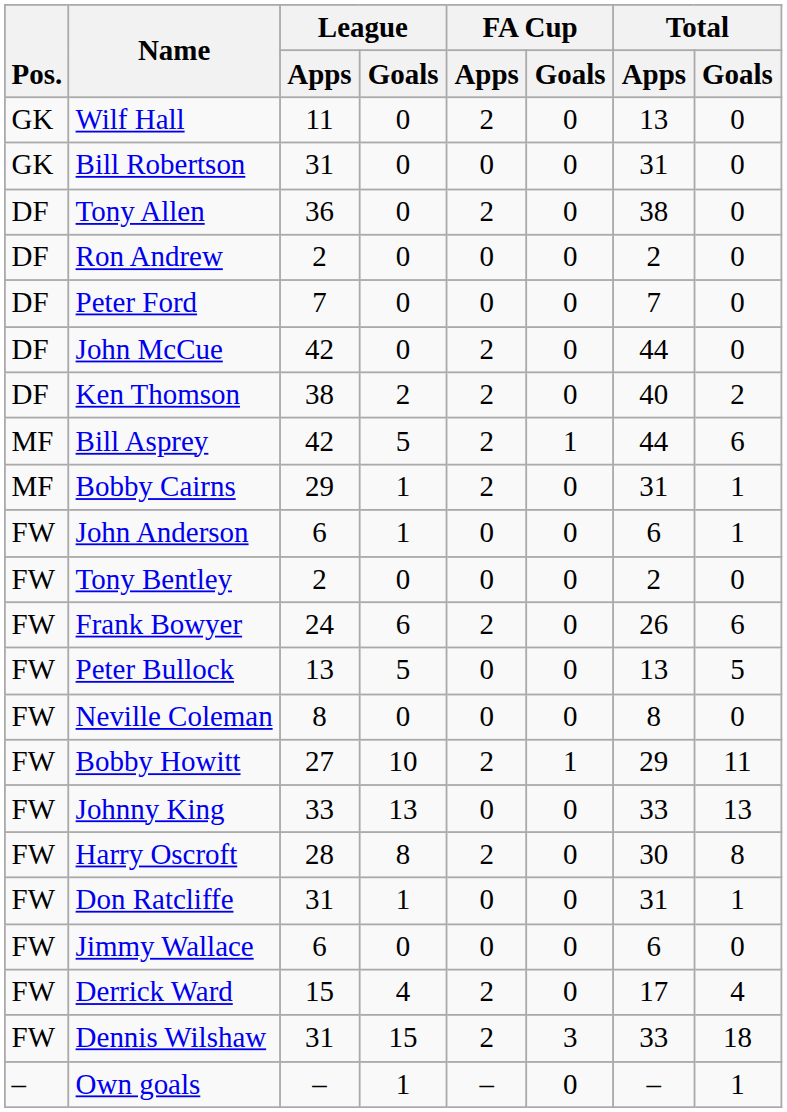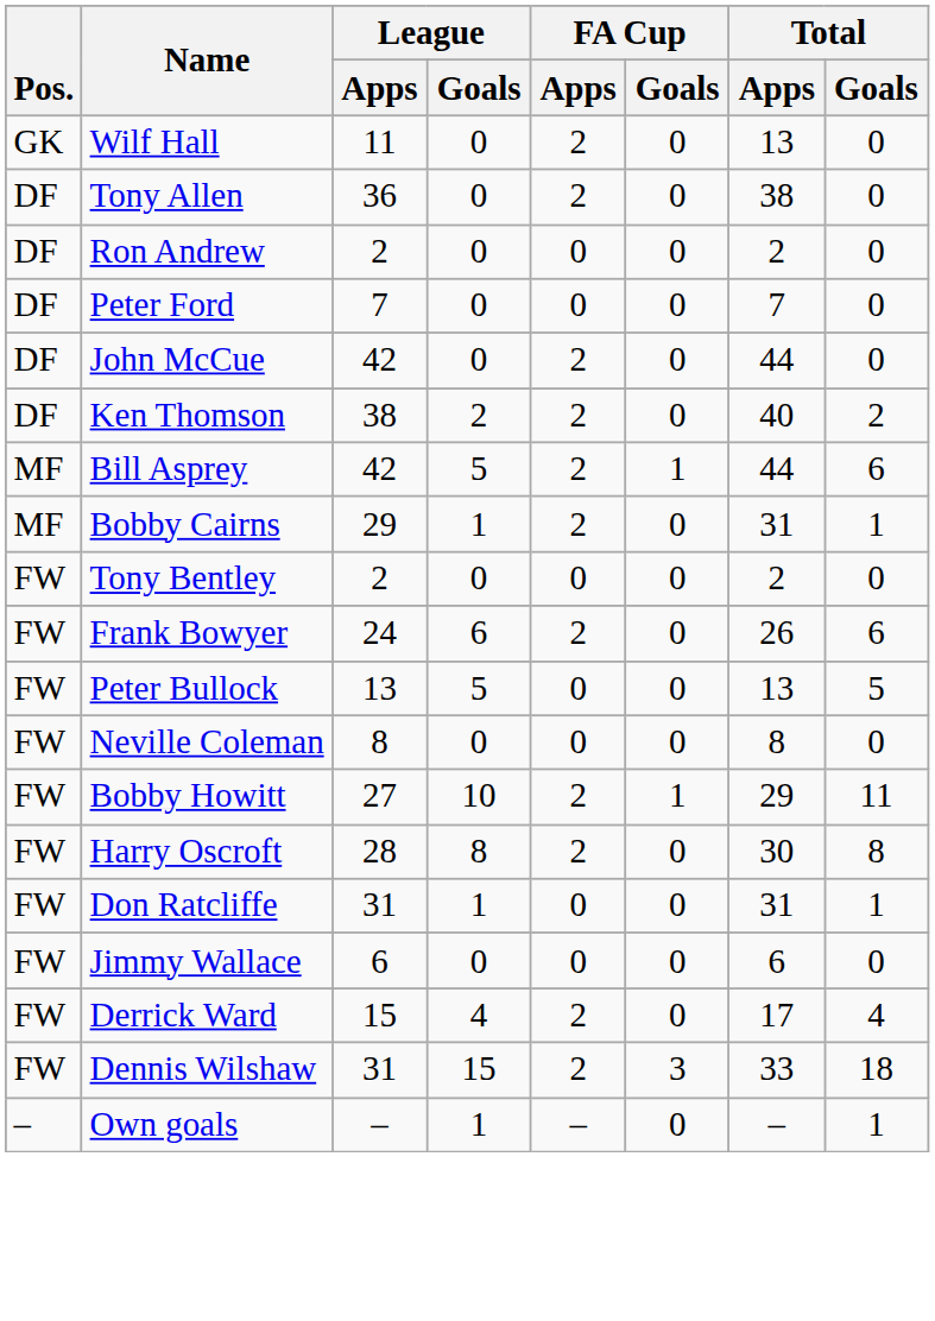 <table class="wikitable" style="text-align:center">
 <tr>
 <th rowspan="2" valign="bottom">Pos.</th>
 <th rowspan="2">Name</th>
 <th colspan="2" width="85">League</th>
 <th colspan="2" width="85">FA Cup</th>
 <th colspan="2" width="85">Total</th>
 </tr>
 <tr>
 <th>Apps</th>
 <th>Goals</th>
 <th>Apps</th>
 <th>Goals</th>
 <th>Apps</th>
 <th>Goals</th>
 </tr>
 <tr>
 <td align="left">GK</td>
 <td align="left"> <a href='#'>Wilf Hall</a></td>
 <td>11</td>
 <td>0</td>
 <td>2</td>
 <td>0</td>
 <td>13</td>
-<td>0</td>
-</tr>
-<tr>
-<td align="left">GK</td>
-<td align="left"> <a href='#'>Bill Robertson</a></td>
-<td>31</td>
-<td>0</td>
-<td>0</td>
-<td>0</td>
-<td>31</td>
 <td>0</td>
 </tr>
 <tr>
 <td align="left">DF</td>
 <td align="left"> <a href='#'>Tony Allen</a></td>
 <td>36</td>
 <td>0</td>
 <td>2</td>
 <td>0</td>
 <td>38</td>
 <td>0</td>
 </tr>
 <tr>
 <td align="left">DF</td>
 <td align="left"> <a href='#'>Ron Andrew</a></td>
 <td>2</td>
 <td>0</td>
 <td>0</td>
 <td>0</td>
 <td>2</td>
 <td>0</td>
 </tr>
 <tr>
 <td align="left">DF</td>
 <td align="left"> <a href='#'>Peter Ford</a></td>
 <td>7</td>
 <td>0</td>
 <td>0</td>
 <td>0</td>
 <td>7</td>
 <td>0</td>
 </tr>
 <tr>
 <td align="left">DF</td>
 <td align="left"> <a href='#'>John McCue</a></td>
 <td>42</td>
 <td>0</td>
 <td>2</td>
 <td>0</td>
 <td>44</td>
 <td>0</td>
 </tr>
 <tr>
 <td align="left">DF</td>
 <td align="left"> <a href='#'>Ken Thomson</a></td>
 <td>38</td>
 <td>2</td>
 <td>2</td>
 <td>0</td>
 <td>40</td>
 <td>2</td>
 </tr>
 <tr>
 <td align="left">MF</td>
 <td align="left"> <a href='#'>Bill Asprey</a></td>
 <td>42</td>
 <td>5</td>
 <td>2</td>
 <td>1</td>
 <td>44</td>
 <td>6</td>
 </tr>
 <tr>
 <td align="left">MF</td>
 <td align="left"> <a href='#'>Bobby Cairns</a></td>
 <td>29</td>
 <td>1</td>
 <td>2</td>
 <td>0</td>
 <td>31</td>
 <td>1</td>
 </tr>
 <tr>
 <td align="left">FW</td>
-<td align="left"> <a href='#'>John Anderson</a></td>
-<td>6</td>
-<td>1</td>
-<td>0</td>
-<td>0</td>
-<td>6</td>
-<td>1</td>
-</tr>
-<tr>
-<td align="left">FW</td>
 <td align="left"> <a href='#'>Tony Bentley</a></td>
 <td>2</td>
 <td>0</td>
 <td>0</td>
 <td>0</td>
 <td>2</td>
 <td>0</td>
 </tr>
 <tr>
 <td align="left">FW</td>
 <td align="left"> <a href='#'>Frank Bowyer</a></td>
 <td>24</td>
 <td>6</td>
 <td>2</td>
 <td>0</td>
 <td>26</td>
 <td>6</td>
 </tr>
 <tr>
 <td align="left">FW</td>
 <td align="left"> <a href='#'>Peter Bullock</a></td>
 <td>13</td>
 <td>5</td>
 <td>0</td>
 <td>0</td>
 <td>13</td>
 <td>5</td>
 </tr>
 <tr>
 <td align="left">FW</td>
 <td align="left"> <a href='#'>Neville Coleman</a></td>
 <td>8</td>
 <td>0</td>
 <td>0</td>
 <td>0</td>
 <td>8</td>
 <td>0</td>
 </tr>
 <tr>
 <td align="left">FW</td>
 <td align="left"> <a href='#'>Bobby Howitt</a></td>
 <td>27</td>
 <td>10</td>
 <td>2</td>
 <td>1</td>
 <td>29</td>
 <td>11</td>
-</tr>
-<tr>
-<td align="left">FW</td>
-<td align="left"> <a href='#'>Johnny King</a></td>
-<td>33</td>
-<td>13</td>
-<td>0</td>
-<td>0</td>
-<td>33</td>
-<td>13</td>
 </tr>
 <tr>
 <td align="left">FW</td>
 <td align="left"> <a href='#'>Harry Oscroft</a></td>
 <td>28</td>
 <td>8</td>
 <td>2</td>
 <td>0</td>
 <td>30</td>
 <td>8</td>
 </tr>
 <tr>
 <td align="left">FW</td>
 <td align="left"> <a href='#'>Don Ratcliffe</a></td>
 <td>31</td>
 <td>1</td>
 <td>0</td>
 <td>0</td>
 <td>31</td>
 <td>1</td>
 </tr>
 <tr>
 <td align="left">FW</td>
 <td align="left"> <a href='#'>Jimmy Wallace</a></td>
 <td>6</td>
 <td>0</td>
 <td>0</td>
 <td>0</td>
 <td>6</td>
 <td>0</td>
 </tr>
 <tr>
 <td align="left">FW</td>
 <td align="left"> <a href='#'>Derrick Ward</a></td>
 <td>15</td>
 <td>4</td>
 <td>2</td>
 <td>0</td>
 <td>17</td>
 <td>4</td>
 </tr>
 <tr>
 <td align="left">FW</td>
 <td align="left"> <a href='#'>Dennis Wilshaw</a></td>
 <td>31</td>
 <td>15</td>
 <td>2</td>
 <td>3</td>
 <td>33</td>
 <td>18</td>
 </tr>
 <tr>
 <td align="left">–</td>
 <td align="left"><a href='#'>Own goals</a></td>
 <td>–</td>
 <td>1</td>
 <td>–</td>
 <td>0</td>
 <td>–</td>
 <td>1</td>
 </tr>
 </table>
